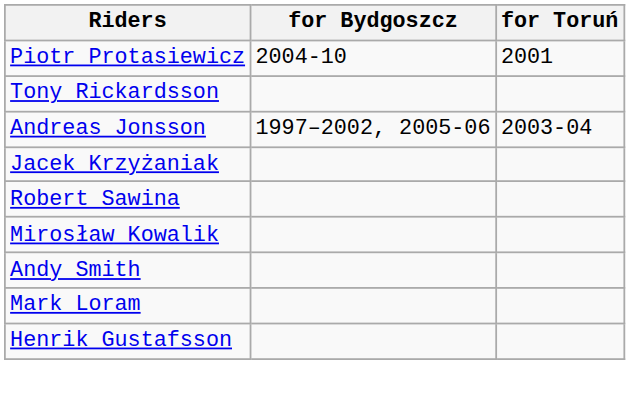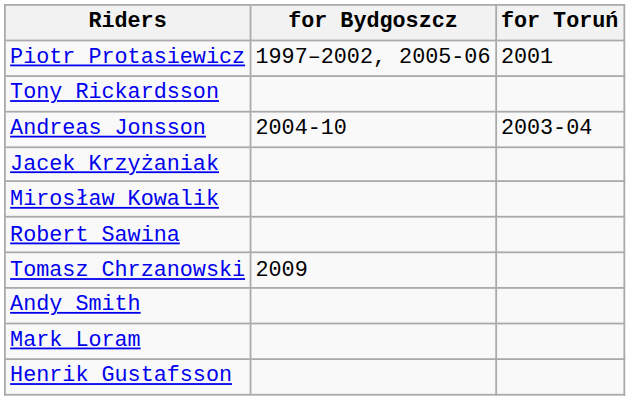 <table class=wikitable style="font-size:94%">
 <tr>
 <th>Riders</th>
 <th>for Bydgoszcz</th>
 <th>for Toruń</th>
 </tr>
 <tr>
 <td> <a href='#'>Piotr Protasiewicz</a></td>
-<td>2004-10</td>
+<td>1997–2002, 2005-06</td>
 <td>2001</td>
 </tr>
 <tr>
 <td> <a href='#'>Tony Rickardsson</a></td>
 <td></td>
 <td></td>
 </tr>
 <tr>
 <td> <a href='#'>Andreas Jonsson</a></td>
-<td>1997–2002, 2005-06</td>
+<td>2004-10</td>
 <td>2003-04</td>
 </tr>
 <tr>
 <td> <a href='#'>Jacek Krzyżaniak</a></td>
+<td></td>
+<td></td>
+</tr>
+<tr>
+<td> <a href='#'>Mirosław Kowalik</a></td>
 <td></td>
 <td></td>
 </tr>
 <tr>
 <td> <a href='#'>Robert Sawina</a></td>
 <td></td>
 <td></td>
 </tr>
 <tr>
-<td> <a href='#'>Mirosław Kowalik</a></td>
-<td></td>
+<td> <a href='#'>Tomasz Chrzanowski</a></td>
+<td>2009</td>
 <td></td>
 </tr>
 <tr>
 <td> <a href='#'>Andy Smith</a></td>
 <td></td>
 <td></td>
 </tr>
 <tr>
 <td> <a href='#'>Mark Loram</a></td>
 <td></td>
 <td></td>
 </tr>
 <tr>
 <td> <a href='#'>Henrik Gustafsson</a></td>
 <td></td>
 <td></td>
 </tr>
 </table>
